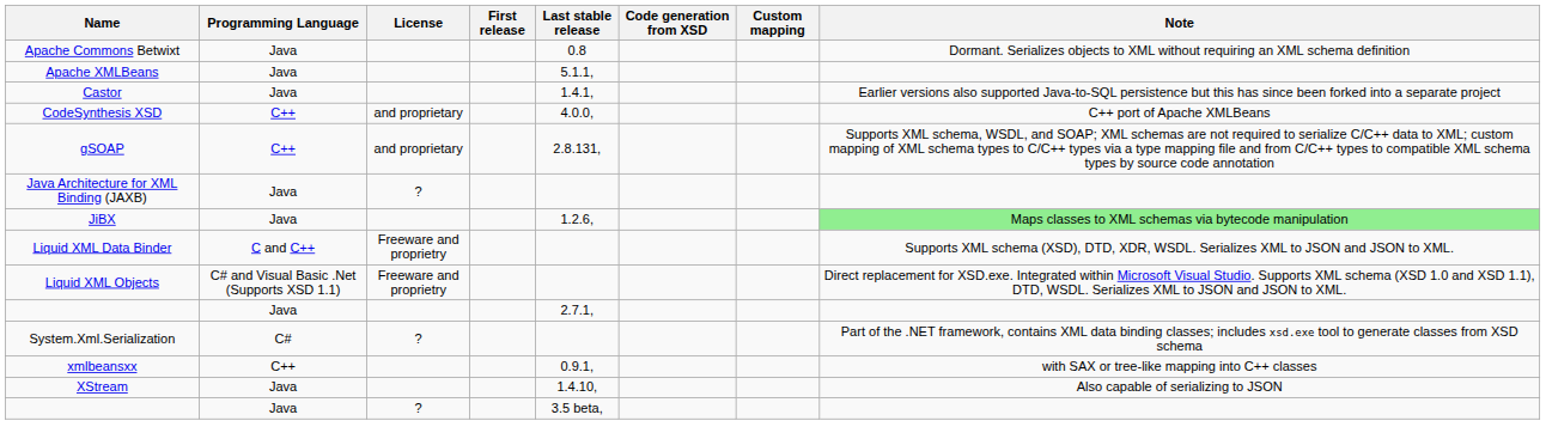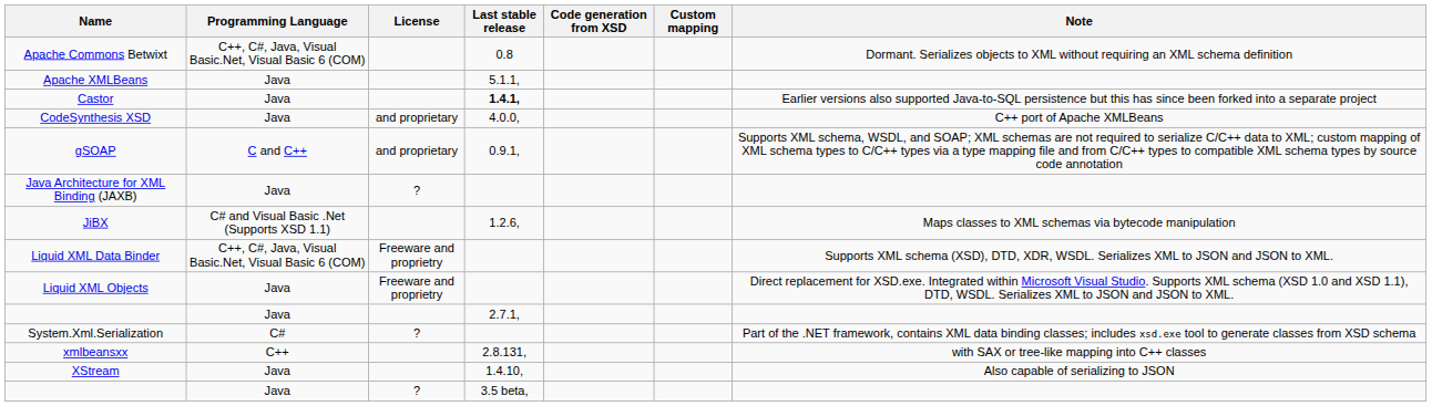 <table class="wikitable sortable" style="font-size: 85%; text-align: center; width: 100%;">
 <tr>
 <th>Name</th>
 <th>Programming Language</th>
 <th>License</th>
-<th>First release</th>
 <th>Last stable release</th>
 <th>Code generation from XSD</th>
 <th>Custom mapping</th>
 <th>Note</th>
 </tr>
 <tr>
 <td><a href='#'>Apache Commons</a> Betwixt</td>
-<td>Java</td>
-<td></td>
+<td>C++, C#, Java, Visual Basic.Net, Visual Basic 6 (COM)</td>
 <td></td>
 <td>0.8</td>
 <td></td>
 <td></td>
 <td>Dormant. Serializes objects to XML without requiring an XML schema definition</td>
 </tr>
 <tr>
 <td><a href='#'>Apache XMLBeans</a></td>
 <td>Java</td>
 <td></td>
-<td></td>
 <td>5.1.1, </td>
 <td></td>
 <td></td>
 <td></td>
 </tr>
 <tr>
 <td><a href='#'>Castor</a></td>
 <td>Java</td>
 <td></td>
-<td></td>
-<td>1.4.1, </td>
+<td><strong>1.4.1, </strong></td>
 <td></td>
 <td></td>
 <td>Earlier versions also supported Java-to-SQL persistence but this has since been forked into a separate project</td>
 </tr>
 <tr>
 <td><a href='#'>CodeSynthesis XSD</a></td>
-<td><a href='#'>C++</a></td>
+<td>Java</td>
 <td> and proprietary</td>
-<td></td>
 <td>4.0.0, </td>
 <td></td>
 <td></td>
 <td>C++ port of Apache XMLBeans</td>
 </tr>
 <tr>
 <td><a href='#'>gSOAP</a></td>
-<td><a href='#'>C++</a></td>
+<td><a href='#'>C</a> and <a href='#'>C++</a></td>
 <td> and proprietary</td>
-<td></td>
-<td>2.8.131, </td>
+<td>0.9.1, </td>
 <td></td>
 <td></td>
 <td>Supports XML schema, WSDL, and SOAP; XML schemas are not required to serialize C/C++ data to XML; custom mapping of XML schema types to C/C++ types via a type mapping file and from C/C++ types to compatible XML schema types by source code annotation</td>
 </tr>
 <tr>
 <td><a href='#'>Java Architecture for XML Binding</a> (JAXB)</td>
 <td>Java</td>
 <td>?</td>
 <td></td>
 <td></td>
 <td></td>
 <td></td>
-<td></td>
 </tr>
 <tr>
 <td><a href='#'>JiBX</a></td>
-<td>Java</td>
-<td></td>
+<td>C# and Visual Basic .Net (Supports XSD 1.1)</td>
 <td></td>
 <td>1.2.6, </td>
 <td></td>
 <td></td>
-<td style="background: lightgreen;">Maps classes to XML schemas via bytecode manipulation</td>
+<td>Maps classes to XML schemas via bytecode manipulation</td>
 </tr>
 <tr>
 <td><a href='#'>Liquid XML Data Binder</a></td>
-<td><a href='#'>C</a> and <a href='#'>C++</a></td>
+<td>C++, C#, Java, Visual Basic.Net, Visual Basic 6 (COM)</td>
 <td>Freeware and proprietry</td>
-<td></td>
 <td></td>
 <td></td>
 <td></td>
 <td>Supports XML schema (XSD), DTD, XDR,  WSDL. Serializes XML to JSON and JSON to XML.</td>
 </tr>
 <tr>
 <td><a href='#'>Liquid XML Objects</a></td>
-<td>C# and Visual Basic .Net (Supports XSD 1.1)</td>
+<td>Java</td>
 <td>Freeware and proprietry</td>
-<td></td>
 <td></td>
 <td></td>
 <td></td>
 <td>Direct replacement for XSD.exe. Integrated within <a href='#'>Microsoft Visual Studio</a>. Supports XML schema (XSD 1.0 and XSD 1.1), DTD, WSDL. Serializes XML to JSON and JSON to XML.</td>
 </tr>
 <tr>
 <td></td>
 <td>Java</td>
-<td></td>
 <td></td>
 <td>2.7.1, </td>
 <td></td>
 <td></td>
 <td></td>
 </tr>
 <tr>
 <td>System.Xml.Serialization</td>
 <td>C#</td>
 <td>?</td>
 <td></td>
 <td></td>
 <td></td>
-<td></td>
 <td>Part of the .NET framework, contains XML data binding classes; includes <code>xsd.exe</code> tool to generate classes from XSD schema</td>
 </tr>
 <tr>
 <td><a href='#'>xmlbeansxx</a></td>
 <td>C++</td>
 <td></td>
-<td></td>
-<td>0.9.1, </td>
+<td>2.8.131, </td>
 <td></td>
 <td></td>
 <td>with SAX or tree-like mapping into C++ classes</td>
 </tr>
 <tr>
 <td><a href='#'>XStream</a></td>
 <td>Java</td>
-<td></td>
 <td></td>
 <td>1.4.10, </td>
 <td></td>
 <td></td>
 <td>Also capable of serializing to JSON</td>
 </tr>
 <tr>
 <td></td>
 <td>Java</td>
 <td>?</td>
-<td></td>
 <td>3.5 beta, </td>
 <td></td>
 <td></td>
 <td></td>
 </tr>
 </table>
